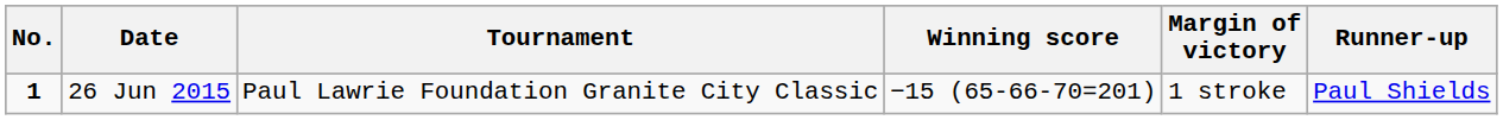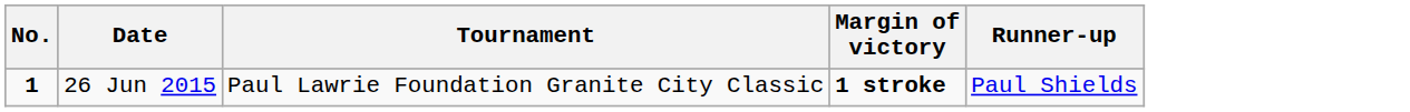 <table class="wikitable" style="font-size:95%;">
 <tr>
 <th>No.</th>
 <th>Date</th>
 <th>Tournament</th>
-<th>Winning score</th>
 <th>Margin of<br>victory</th>
 <th>Runner-up</th>
 </tr>
 <tr>
 <td align=center><strong>1</strong></td>
 <td align=right>26 Jun <a href='#'>2015</a></td>
 <td>Paul Lawrie Foundation Granite City Classic</td>
-<td>−15 (65-66-70=201)</td>
-<td>1 stroke</td>
+<td><strong>1 stroke</strong></td>
 <td> <a href='#'>Paul Shields</a></td>
 </tr>
 </table>
